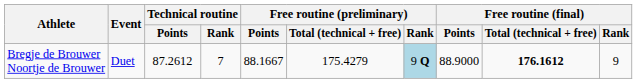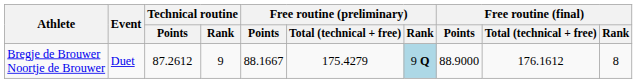 <table class="wikitable" style="font-size:90%">
 <tr>
 <th rowspan="2">Athlete</th>
 <th rowspan="2">Event</th>
 <th colspan=2>Technical routine</th>
 <th colspan=3>Free routine (preliminary)</th>
 <th colspan=3>Free routine (final)</th>
 </tr>
 <tr style="font-size:95%">
 <th>Points</th>
 <th>Rank</th>
 <th>Points</th>
 <th>Total (technical + free)</th>
 <th>Rank</th>
 <th>Points</th>
 <th>Total (technical + free)</th>
 <th>Rank</th>
 </tr>
 <tr align=center>
 <td align=left><a href='#'>Bregje de Brouwer</a><br><a href='#'>Noortje de Brouwer</a></td>
 <td align=left><a href='#'>Duet</a></td>
 <td>87.2612</td>
-<td>7</td>
+<td>9</td>
 <td>88.1667</td>
 <td>175.4279</td>
 <td style="background: lightblue;">9 <strong>Q</strong></td>
 <td>88.9000</td>
-<td><strong>176.1612</strong></td>
-<td>9</td>
+<td>176.1612</td>
+<td>8</td>
 </tr>
 </table>
